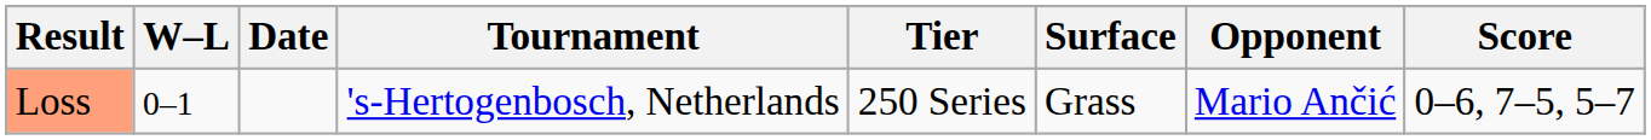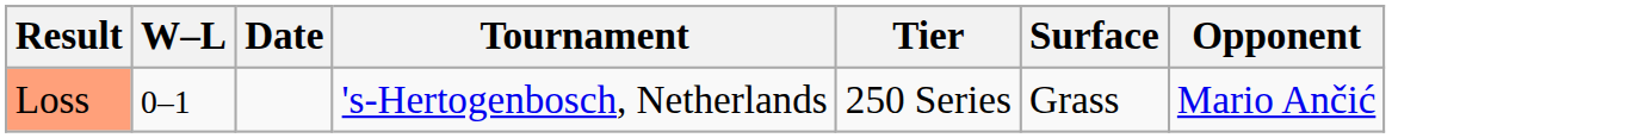 <table class="sortable wikitable">
 <tr>
 <th>Result</th>
 <th class="unsortable">W–L</th>
 <th>Date</th>
 <th>Tournament</th>
 <th>Tier</th>
 <th>Surface</th>
 <th>Opponent</th>
-<th class="unsortable">Score</th>
 </tr>
 <tr>
 <td bgcolor=FFA07A>Loss</td>
 <td><small>0–1</small></td>
 <td><a href='#'></a></td>
 <td><a href='#'>'s-Hertogenbosch</a>, Netherlands</td>
 <td>250 Series</td>
 <td>Grass</td>
 <td> <a href='#'>Mario Ančić</a></td>
-<td>0–6, 7–5, 5–7</td>
 </tr>
 </table>
